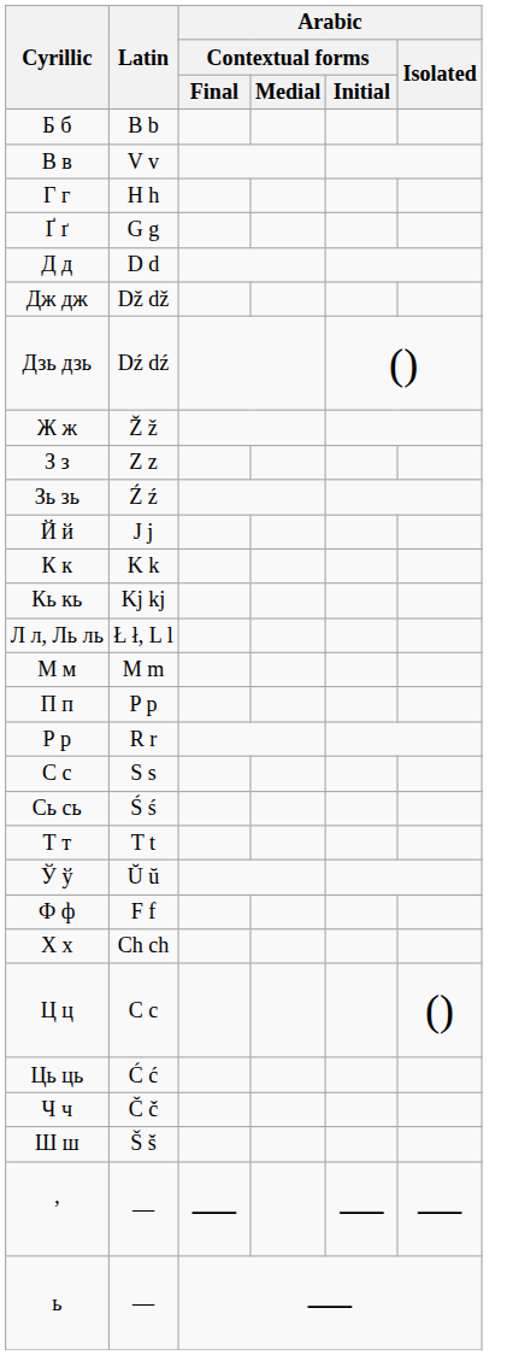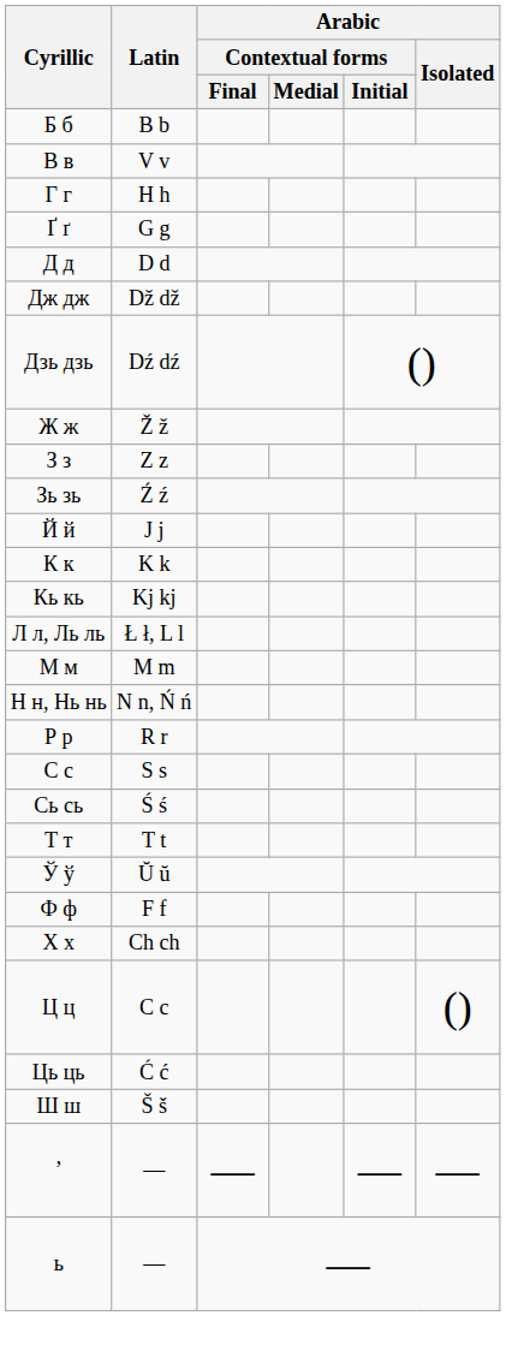 <table class="wikitable" style=text-align:center>
 <tr>
 <th rowspan="3">Cyrillic</th>
 <th rowspan="3">Latin</th>
 <th colspan="4">Arabic</th>
 </tr>
 <tr>
 <th colspan="3">Contextual forms</th>
 <th rowspan="2">Isolated</th>
 </tr>
 <tr>
 <th>Final</th>
 <th>Medial</th>
 <th>Initial</th>
 </tr>
 <tr>
 <td>Б б</td>
 <td>B b</td>
 <td style="line-height:150%;padding:10px;font-size:200%;"></td>
 <td style="line-height:150%;padding:10px;font-size:200%;"></td>
 <td style="line-height:150%;padding:10px;font-size:200%;"></td>
 <td style="line-height:150%;padding:10px;font-size:200%;"></td>
 </tr>
 <tr>
 <td>В в</td>
 <td>V v</td>
 <td style="line-height:150%;padding:10px;font-size:200%;" colspan="2"></td>
 <td style="line-height:150%;padding:10px;font-size:200%;" colspan="2"></td>
 </tr>
 <tr>
 <td>Г г</td>
 <td>H h</td>
 <td style="line-height:150%;padding:10px;font-size:200%;"></td>
 <td style="line-height:150%;padding:10px;font-size:200%;"></td>
 <td style="line-height:150%;padding:10px;font-size:200%;"></td>
 <td style="line-height:150%;padding:10px;font-size:200%;"></td>
 </tr>
 <tr>
 <td>Ґ ґ</td>
 <td>G g</td>
 <td style="line-height:150%;padding:10px;font-size:200%;"></td>
 <td style="line-height:150%;padding:10px;font-size:200%;"></td>
 <td style="line-height:150%;padding:10px;font-size:200%;"></td>
 <td style="line-height:150%;padding:10px;font-size:200%;"></td>
 </tr>
 <tr>
 <td>Д д</td>
 <td>D d</td>
 <td style="line-height:150%;padding:10px;font-size:200%;" colspan="2"></td>
 <td style="line-height:150%;padding:10px;font-size:200%;" colspan="2"></td>
 </tr>
 <tr>
 <td>Дж дж</td>
 <td>Dž dž</td>
 <td style="line-height:150%;padding:10px;font-size:200%;"></td>
 <td style="line-height:150%;padding:10px;font-size:200%;"></td>
 <td style="line-height:150%;padding:10px;font-size:200%;"></td>
 <td><span></span></td>
 </tr>
 <tr>
 <td>Дзь дзь</td>
 <td>Dź dź</td>
 <td style="line-height:150%;padding:10px;font-size:200%;" colspan="2"></td>
 <td style="line-height:150%;padding:10px;font-size:200%;" colspan="2"> ()</td>
 </tr>
 <tr>
 <td>Ж ж</td>
 <td>Ž ž</td>
 <td style="line-height:150%;padding:10px;font-size:200%;" colspan="2"></td>
 <td style="line-height:150%;padding:10px;font-size:200%;" colspan="2"></td>
 </tr>
 <tr>
 <td>З з</td>
 <td>Z z</td>
 <td style="line-height:150%;padding:10px;font-size:200%;"></td>
 <td style="line-height:150%;padding:10px;font-size:200%;"></td>
 <td style="line-height:150%;padding:10px;font-size:200%;"></td>
 <td style="line-height:150%;padding:10px;font-size:200%;"></td>
 </tr>
 <tr>
 <td>Зь зь</td>
 <td>Ź ź</td>
 <td style="line-height:150%;padding:10px;font-size:200%;" colspan="2"></td>
 <td style="line-height:150%;padding:10px;font-size:200%;" colspan="2"></td>
 </tr>
 <tr>
 <td>Й й</td>
 <td>J j</td>
 <td style="line-height:150%;padding:10px;font-size:200%;"></td>
 <td style="line-height:150%;padding:10px;font-size:200%;"></td>
 <td style="line-height:150%;padding:10px;font-size:200%;"></td>
 <td style="line-height:150%;padding:10px;font-size:200%;"></td>
 </tr>
 <tr>
 <td>К к</td>
 <td>K k</td>
 <td style="line-height:150%;padding:10px;font-size:200%;"></td>
 <td style="line-height:150%;padding:10px;font-size:200%;"></td>
 <td style="line-height:150%;padding:10px;font-size:200%;"></td>
 <td style="line-height:150%;padding:10px;font-size:200%;"></td>
 </tr>
 <tr>
 <td>Кь кь</td>
 <td>Kj kj</td>
 <td style="line-height:150%;padding:10px;font-size:200%;"></td>
 <td style="line-height:150%;padding:10px;font-size:200%;"></td>
 <td style="line-height:150%;padding:10px;font-size:200%;"></td>
 <td style="line-height:150%;padding:10px;font-size:200%;"></td>
 </tr>
 <tr>
 <td>Л л, Ль ль</td>
 <td>Ł ł, L l</td>
 <td style="line-height:150%;padding:10px;font-size:200%;"></td>
 <td style="line-height:150%;padding:10px;font-size:200%;"></td>
 <td style="line-height:150%;padding:10px;font-size:200%;"></td>
 <td style="line-height:150%;padding:10px;font-size:200%;"></td>
 </tr>
 <tr>
 <td>М м</td>
 <td>M m</td>
 <td style="line-height:150%;padding:10px;font-size:200%;"></td>
 <td style="line-height:150%;padding:10px;font-size:200%;"></td>
 <td style="line-height:150%;padding:10px;font-size:200%;"></td>
 <td style="line-height:150%;padding:10px;font-size:200%;"></td>
 </tr>
 <tr>
-<td>П п</td>
-<td>P p</td>
+<td>Н н, Нь нь</td>
+<td>N n, Ń ń</td>
 <td style="line-height:150%;padding:10px;font-size:200%;"></td>
 <td style="line-height:150%;padding:10px;font-size:200%;"></td>
 <td style="line-height:150%;padding:10px;font-size:200%;"></td>
 <td style="line-height:150%;padding:10px;font-size:200%;"></td>
 </tr>
 <tr>
 <td>Р р</td>
 <td>R r</td>
 <td style="line-height:150%;padding:10px;font-size:200%;" colspan="2"></td>
 <td style="line-height:150%;padding:10px;font-size:200%;" colspan="2"></td>
 </tr>
 <tr>
 <td>С с</td>
 <td>S s</td>
 <td style="line-height:150%;padding:10px;font-size:200%;"></td>
 <td style="line-height:150%;padding:10px;font-size:200%;"></td>
 <td style="line-height:150%;padding:10px;font-size:200%;"></td>
 <td style="line-height:150%;padding:10px;font-size:200%;"></td>
 </tr>
 <tr>
 <td>Сь сь</td>
 <td>Ś ś</td>
 <td style="line-height:150%;padding:10px;font-size:200%;"></td>
 <td style="line-height:150%;padding:10px;font-size:200%;"></td>
 <td style="line-height:150%;padding:10px;font-size:200%;"></td>
 <td style="line-height:150%;padding:10px;font-size:200%;"></td>
 </tr>
 <tr>
 <td>Т т</td>
 <td>T t</td>
 <td style="line-height:150%;padding:10px;font-size:200%;"></td>
 <td style="line-height:150%;padding:10px;font-size:200%;"></td>
 <td style="line-height:150%;padding:10px;font-size:200%;"></td>
 <td style="line-height:150%;padding:10px;font-size:200%;"></td>
 </tr>
 <tr>
 <td>Ў ў</td>
 <td>Ŭ ŭ</td>
 <td style="line-height:150%;padding:10px;font-size:200%;" colspan="2"></td>
 <td style="line-height:150%;padding:10px;font-size:200%;" colspan="2"></td>
 </tr>
 <tr>
 <td>Ф ф</td>
 <td>F f</td>
 <td style="line-height:150%;padding:10px;font-size:200%;"></td>
 <td style="line-height:150%;padding:10px;font-size:200%;"></td>
 <td style="line-height:150%;padding:10px;font-size:200%;"></td>
 <td style="line-height:150%;padding:10px;font-size:200%;"></td>
 </tr>
 <tr>
 <td>Х х</td>
 <td>Ch ch</td>
 <td style="line-height:150%;padding:10px;font-size:200%;"></td>
 <td style="line-height:150%;padding:10px;font-size:200%;"></td>
 <td style="line-height:150%;padding:10px;font-size:200%;"></td>
 <td style="line-height:150%;padding:10px;font-size:200%;"></td>
 </tr>
 <tr>
 <td>Ц ц</td>
 <td>C c</td>
 <td style="line-height:150%;padding:10px;font-size:200%;"></td>
 <td style="line-height:150%;padding:10px;font-size:200%;"></td>
 <td style="line-height:150%;padding:10px;font-size:200%;"></td>
 <td style="line-height:150%;padding:10px;font-size:200%;"> ()</td>
 </tr>
 <tr>
 <td>Ць ць</td>
 <td>Ć ć</td>
 <td style="line-height:150%;padding:10px;font-size:200%;"></td>
 <td style="line-height:150%;padding:10px;font-size:200%;"></td>
 <td style="line-height:150%;padding:10px;font-size:200%;"></td>
 <td style="line-height:150%;padding:10px;font-size:200%;"></td>
 </tr>
 <tr>
-<td>Ч ч</td>
-<td>Č č</td>
-<td style="line-height:150%;padding:10px;font-size:200%;"></td>
-<td style="line-height:150%;padding:10px;font-size:200%;"></td>
-<td style="line-height:150%;padding:10px;font-size:200%;"></td>
-<td style="line-height:150%;padding:10px;font-size:200%;"></td>
-</tr>
-<tr>
 <td>Ш ш</td>
 <td>Š š</td>
 <td style="line-height:150%;padding:10px;font-size:200%;"></td>
 <td style="line-height:150%;padding:10px;font-size:200%;"></td>
 <td style="line-height:150%;padding:10px;font-size:200%;"></td>
 <td style="line-height:150%;padding:10px;font-size:200%;"></td>
 </tr>
 <tr>
 <td>’</td>
 <td>—</td>
 <td style="line-height:150%;padding:10px;font-size:200%;">—</td>
 <td style="line-height:150%;padding:10px;font-size:200%;"></td>
 <td style="line-height:150%;padding:10px;font-size:200%;">—</td>
 <td style="line-height:150%;padding:10px;font-size:200%;">—</td>
 </tr>
 <tr>
 <td>ь</td>
 <td>—</td>
 <td style="line-height:150%;padding:10px;font-size:200%;" colspan="4">—</td>
 </tr>
 </table>
